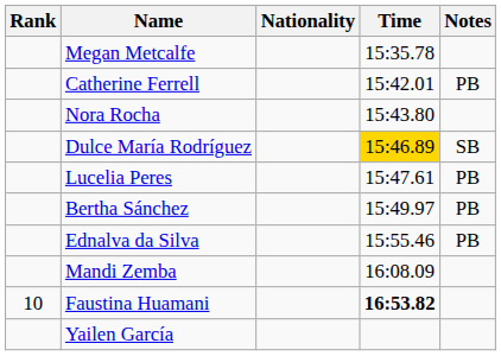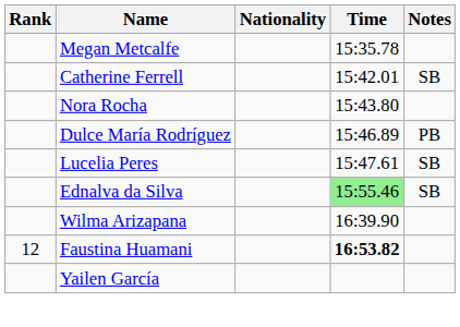 <table class="wikitable sortable" style="text-align:center">
 <tr>
 <th>Rank</th>
 <th>Name</th>
 <th>Nationality</th>
 <th>Time</th>
 <th>Notes</th>
 </tr>
 <tr>
 <td></td>
 <td align=left><a href='#'>Megan Metcalfe</a></td>
 <td align=left></td>
 <td>15:35.78</td>
 <td></td>
 </tr>
 <tr>
 <td></td>
 <td align=left><a href='#'>Catherine Ferrell</a></td>
 <td align=left></td>
 <td>15:42.01</td>
-<td>PB</td>
+<td>SB</td>
 </tr>
 <tr>
 <td></td>
 <td align=left><a href='#'>Nora Rocha</a></td>
 <td align=left></td>
 <td>15:43.80</td>
 <td></td>
 </tr>
 <tr>
 <td></td>
 <td align=left><a href='#'>Dulce María Rodríguez</a></td>
 <td align=left></td>
-<td style="background: gold;">15:46.89</td>
-<td>SB</td>
+<td>15:46.89</td>
+<td>PB</td>
 </tr>
 <tr>
 <td></td>
 <td align=left><a href='#'>Lucelia Peres</a></td>
 <td align=left></td>
 <td>15:47.61</td>
-<td>PB</td>
-</tr>
-<tr>
-<td></td>
-<td align=left><a href='#'>Bertha Sánchez</a></td>
-<td align=left></td>
-<td>15:49.97</td>
-<td>PB</td>
+<td>SB</td>
 </tr>
 <tr>
 <td></td>
 <td align=left><a href='#'>Ednalva da Silva</a></td>
 <td align=left></td>
-<td>15:55.46</td>
-<td>PB</td>
+<td style="background: lightgreen;">15:55.46</td>
+<td>SB</td>
 </tr>
 <tr>
 <td></td>
-<td align=left><a href='#'>Mandi Zemba</a></td>
+<td align=left><a href='#'>Wilma Arizapana</a></td>
 <td align=left></td>
-<td>16:08.09</td>
+<td>16:39.90</td>
 <td></td>
 </tr>
 <tr>
-<td>10</td>
+<td>12</td>
 <td align=left><a href='#'>Faustina Huamani</a></td>
 <td align=left></td>
 <td><strong>16:53.82</strong></td>
 <td></td>
 </tr>
 <tr>
 <td></td>
 <td align=left><a href='#'>Yailen García</a></td>
 <td align=left></td>
 <td></td>
 <td></td>
 </tr>
 </table>
